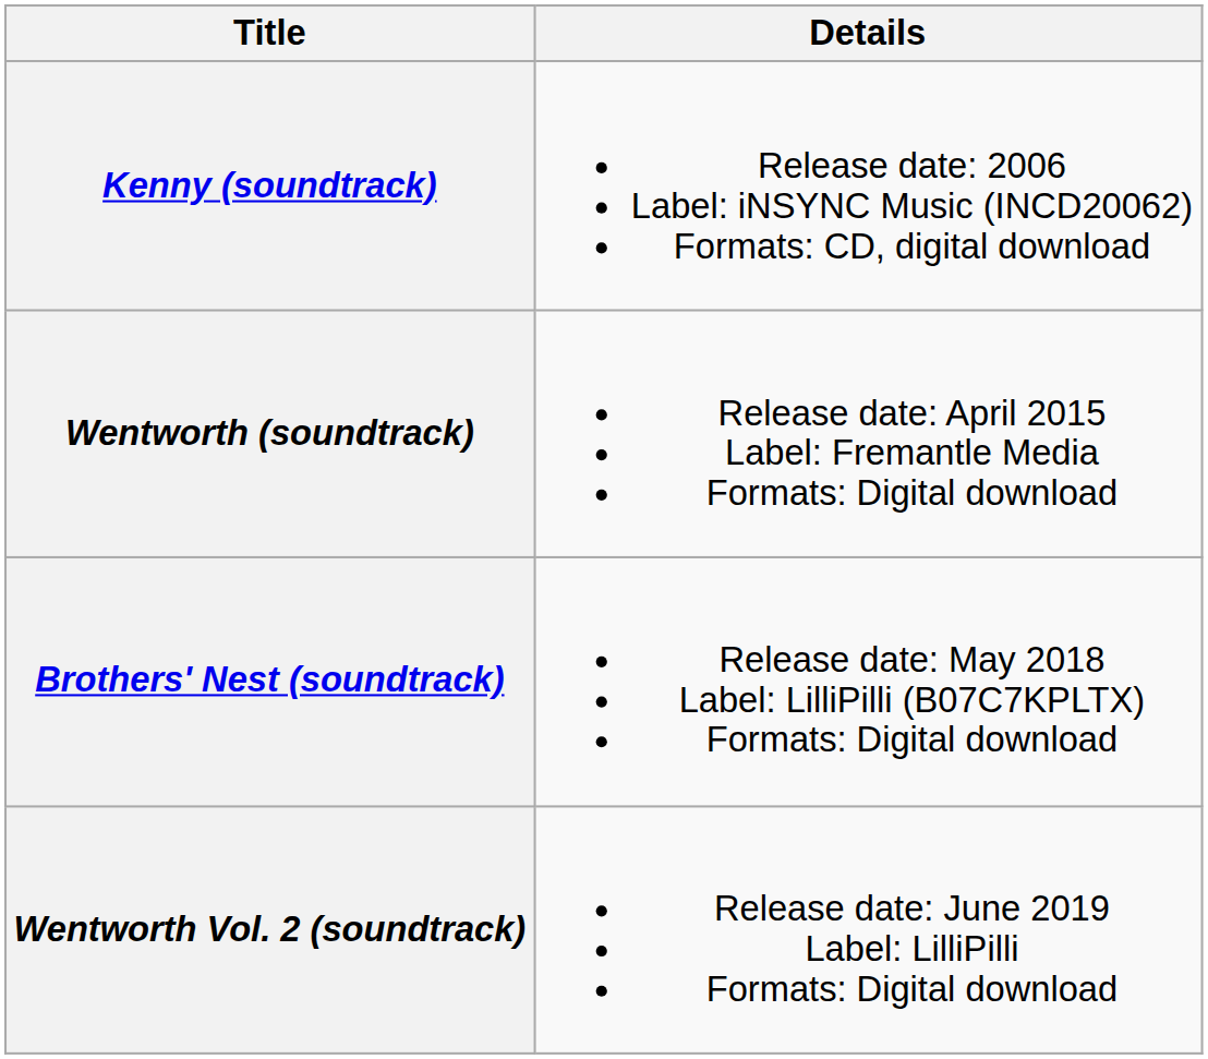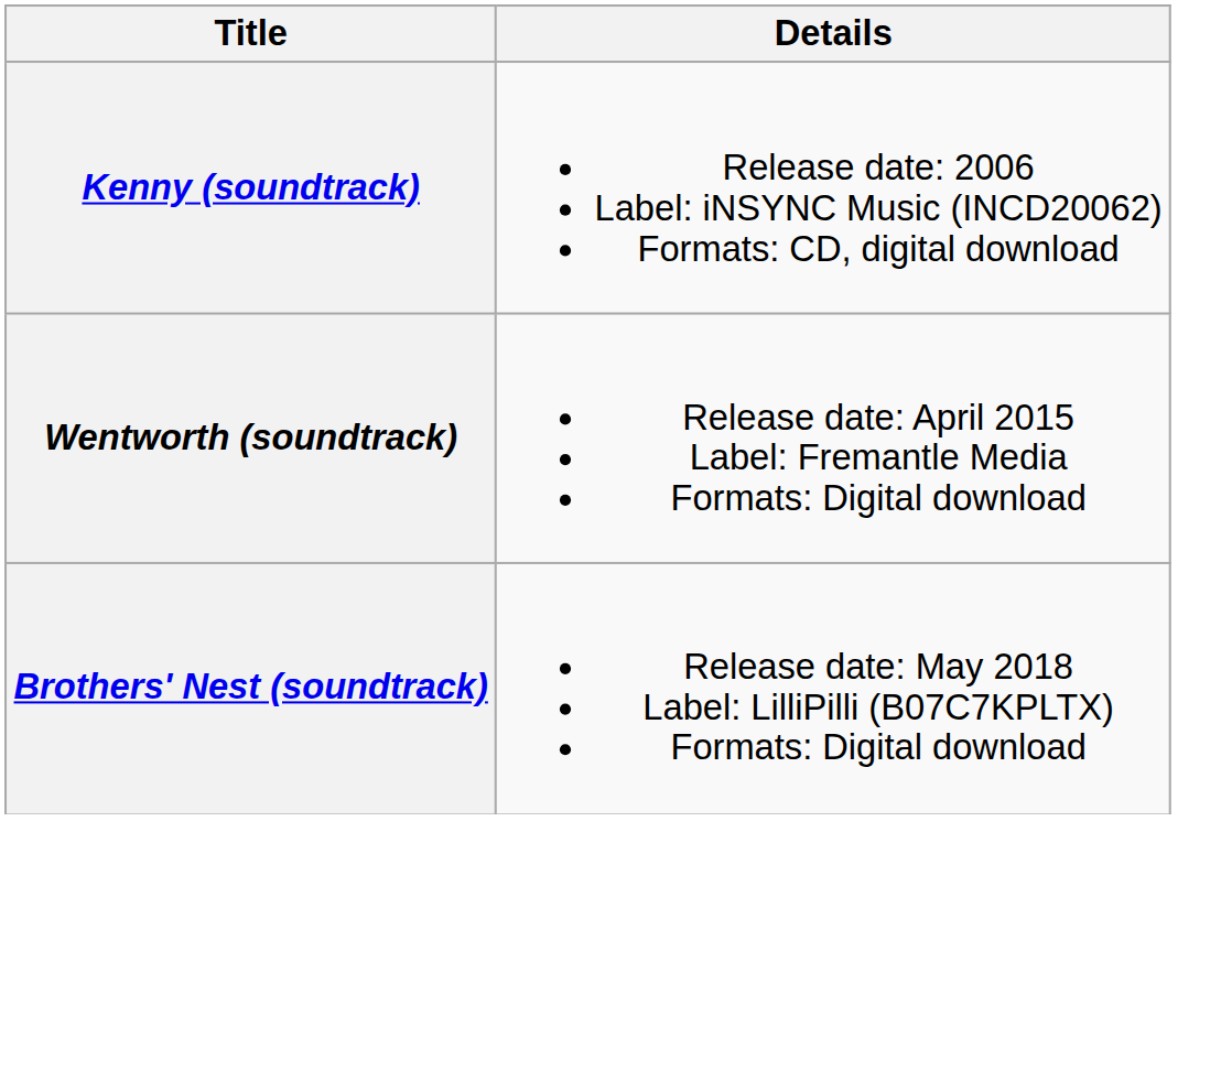 <table class="wikitable plainrowheaders" style="text-align:center;">
 <tr>
 <th>Title</th>
 <th>Details</th>
 </tr>
 <tr>
 <th scope="row"><em><a href='#'>Kenny (soundtrack)</a></em></th>
 <td><br><ul><li>Release date: 2006</li><li>Label: iNSYNC Music (INCD20062)</li><li>Formats: CD, digital download</li></ul></td>
 </tr>
 <tr>
 <th scope="row"><em>Wentworth (soundtrack)</em></th>
 <td><br><ul><li>Release date: April 2015</li><li>Label: Fremantle Media</li><li>Formats: Digital download</li></ul></td>
 </tr>
 <tr>
 <th scope="row"><em><a href='#'>Brothers' Nest (soundtrack)</a></em></th>
 <td><br><ul><li>Release date: May 2018</li><li>Label: LilliPilli (B07C7KPLTX)</li><li>Formats: Digital download</li></ul></td>
 </tr>
-<tr>
-<th scope="row"><em>Wentworth Vol. 2 (soundtrack)</em></th>
-<td><br><ul><li>Release date: June 2019</li><li>Label: LilliPilli</li><li>Formats: Digital download</li></ul></td>
-</tr>
 </table>
